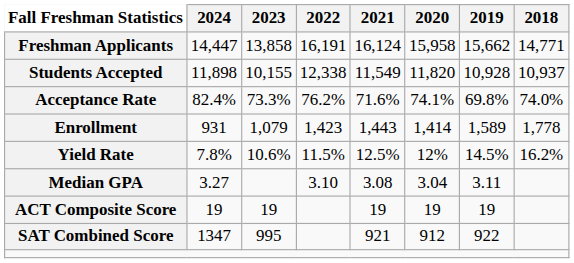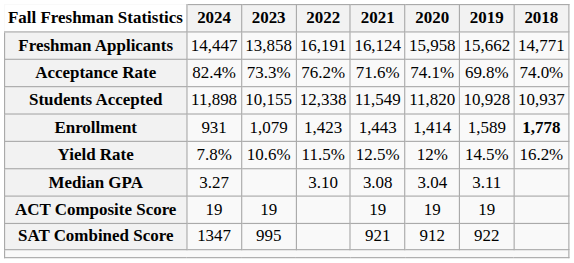 <table role="presentation" class="wikitable floatright" style="font-size: 0.93em; text-align: center">
 <tr>
 <td class="nowrap" style="background-color: #fff; border-left: hidden; border-top: hidden; font-size: big; font-weight: bold;">Fall Freshman Statistics</td>
 <th>2024</th>
 <th>2023</th>
 <th>2022</th>
 <th>2021</th>
 <th>2020</th>
 <th>2019</th>
 <th>2018</th>
 </tr>
 <tr>
 <th>Freshman Applicants</th>
 <td>14,447</td>
 <td>13,858</td>
 <td>16,191</td>
 <td>16,124</td>
 <td>15,958</td>
 <td>15,662</td>
 <td>14,771</td>
 </tr>
 <tr>
+<th>Acceptance Rate</th>
+<td>82.4%</td>
+<td>73.3%</td>
+<td>76.2%</td>
+<td>71.6%</td>
+<td>74.1%</td>
+<td>69.8%</td>
+<td>74.0%</td>
+</tr>
+<tr>
 <th>Students Accepted</th>
 <td>11,898</td>
 <td>10,155</td>
 <td>12,338</td>
 <td>11,549</td>
 <td>11,820</td>
 <td>10,928</td>
 <td>10,937</td>
 </tr>
 <tr>
-<th>Acceptance Rate</th>
-<td>82.4%</td>
-<td>73.3%</td>
-<td>76.2%</td>
-<td>71.6%</td>
-<td>74.1%</td>
-<td>69.8%</td>
-<td>74.0%</td>
-</tr>
-<tr>
 <th>Enrollment</th>
 <td>931</td>
 <td>1,079</td>
 <td>1,423</td>
 <td>1,443</td>
 <td>1,414</td>
 <td>1,589</td>
-<td>1,778</td>
+<td><strong>1,778</strong></td>
 </tr>
 <tr>
 <th>Yield Rate</th>
 <td>7.8%</td>
 <td>10.6%</td>
 <td>11.5%</td>
 <td>12.5%</td>
 <td>12%</td>
 <td>14.5%</td>
 <td>16.2%</td>
 </tr>
 <tr>
 <th>Median GPA</th>
 <td>3.27</td>
 <td></td>
 <td>3.10</td>
 <td>3.08</td>
 <td>3.04</td>
 <td>3.11</td>
 <td></td>
 </tr>
 <tr>
 <th>ACT Composite Score</th>
 <td>19</td>
 <td>19</td>
 <td></td>
 <td>19</td>
 <td>19</td>
 <td>19</td>
 <td></td>
 </tr>
 <tr>
 <th>SAT Combined Score</th>
 <td>1347</td>
 <td>995</td>
 <td></td>
 <td>921</td>
 <td>912</td>
 <td>922</td>
 <td></td>
 </tr>
 <tr>
 <td colspan="8"></td>
 </tr>
 </table>
